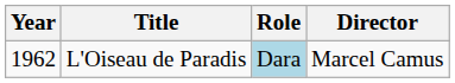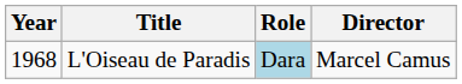 <table class="wikitable">
 <tr>
 <th><strong>Year</strong></th>
 <th><strong>Title</strong></th>
 <th><strong>Role</strong></th>
 <th><strong>Director</strong></th>
 </tr>
 <tr>
-<td>1962</td>
+<td>1968</td>
 <td>L'Oiseau de Paradis</td>
 <td style="background: lightblue;">Dara</td>
 <td>Marcel Camus</td>
 </tr>
 </table>
